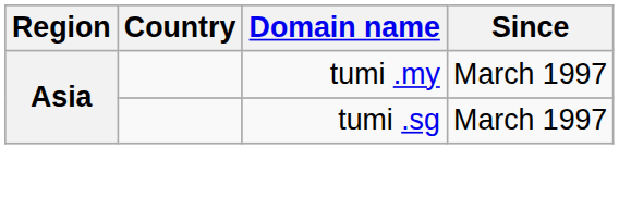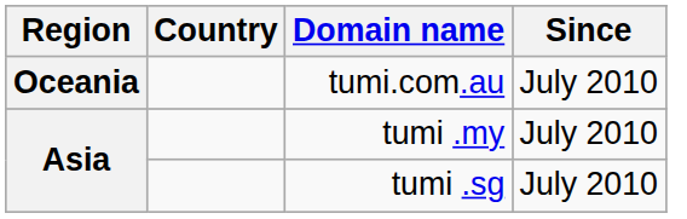 <table class="wikitable" style="text-align:right">
 <tr>
 <th scope="col">Region</th>
 <th scope="col">Country</th>
 <th scope="col"><a href='#'>Domain name</a></th>
 <th>Since</th>
 </tr>
 <tr>
+<th rowspan="1" >Oceania</th>
+<td></td>
+<td>tumi.com<a href='#'>.au</a></td>
+<td>July 2010</td>
+</tr>
+<tr>
 <th rowspan="2" >Asia</th>
 <td></td>
 <td>tumi <a href='#'>.my</a></td>
-<td>March 1997</td>
+<td>July 2010</td>
 </tr>
 <tr>
 <td></td>
 <td>tumi <a href='#'>.sg</a></td>
-<td>March 1997</td>
+<td>July 2010</td>
 </tr>
 </table>
